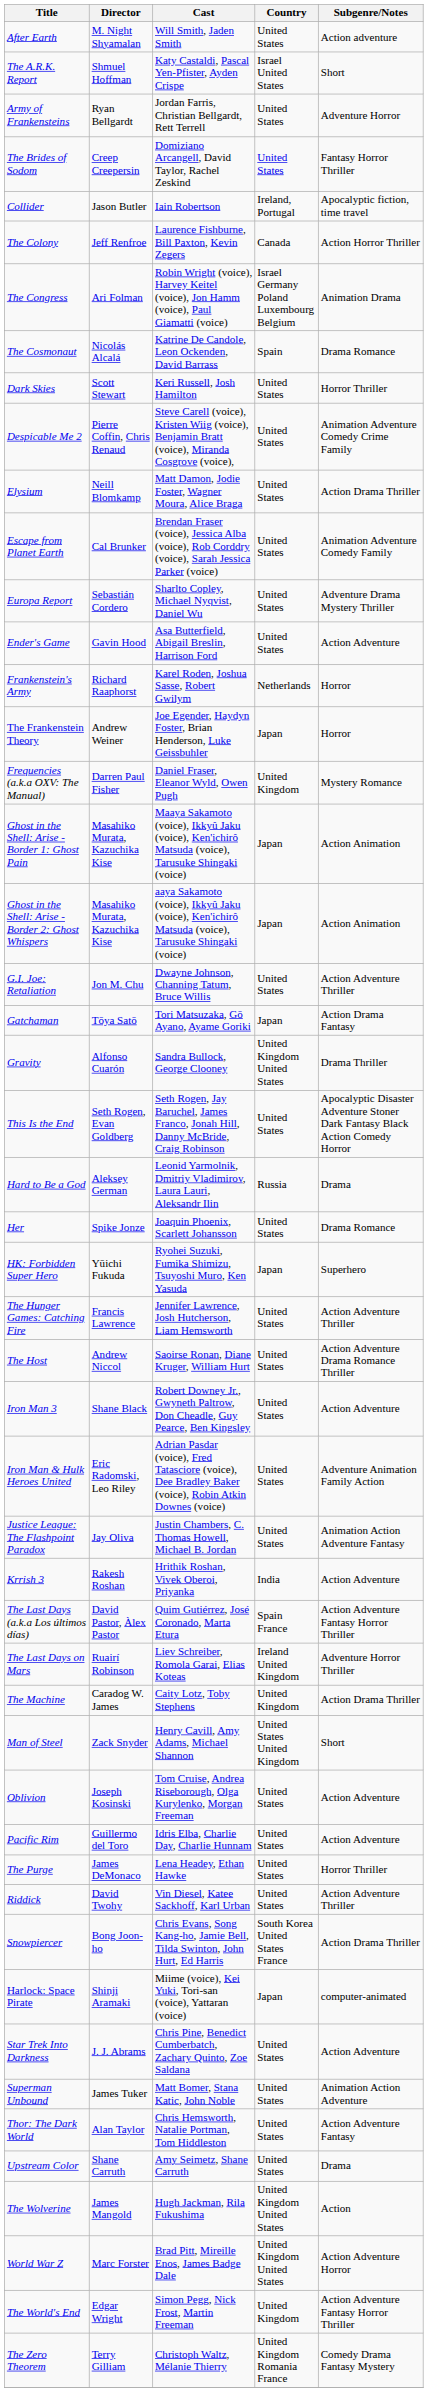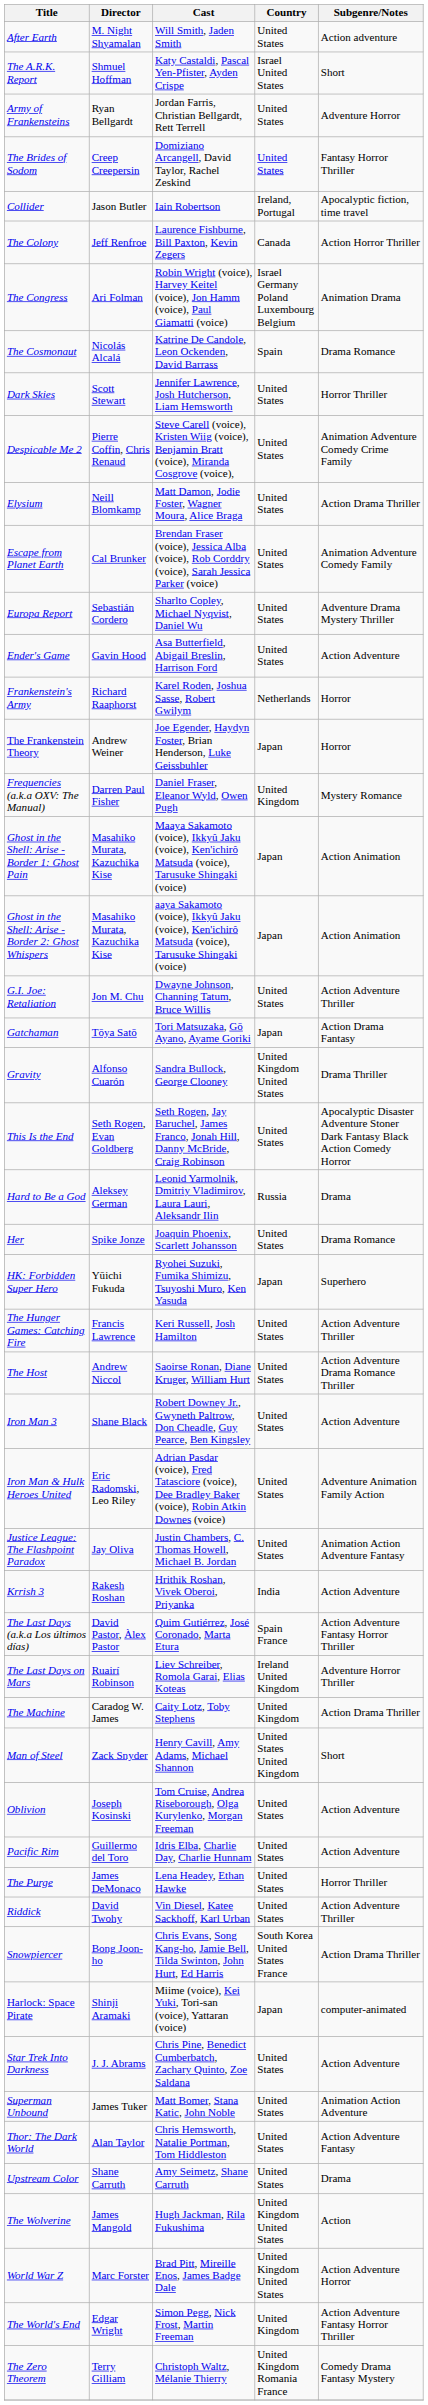 <table class="wikitable sortable">
 <tr>
 <th>Title</th>
 <th>Director</th>
 <th>Cast</th>
 <th>Country</th>
 <th>Subgenre/Notes</th>
 </tr>
 <tr>
 <td><em><a href='#'>After Earth</a></em></td>
 <td><a href='#'>M. Night Shyamalan</a></td>
 <td><a href='#'>Will Smith</a>, <a href='#'>Jaden Smith</a></td>
 <td>United States</td>
 <td>Action adventure</td>
 </tr>
 <tr>
 <td><em><a href='#'>The A.R.K. Report</a></em></td>
 <td><a href='#'>Shmuel Hoffman</a></td>
 <td><a href='#'>Katy Castaldi</a>, <a href='#'>Pascal Yen-Pfister</a>, <a href='#'>Ayden Crispe</a></td>
 <td>Israel<br>United States</td>
 <td>Short</td>
 </tr>
 <tr>
 <td><em><a href='#'>Army of Frankensteins</a></em></td>
 <td>Ryan Bellgardt</td>
 <td>Jordan Farris, Christian Bellgardt, Rett Terrell</td>
 <td>United States</td>
 <td>Adventure Horror</td>
 </tr>
 <tr>
 <td><em><a href='#'>The Brides of Sodom</a></em></td>
 <td><a href='#'>Creep Creepersin</a></td>
 <td><a href='#'>Domiziano Arcangell</a>, David Taylor, Rachel Zeskind</td>
 <td><a href='#'>United States</a></td>
 <td>Fantasy Horror Thriller</td>
 </tr>
 <tr>
 <td><a href='#'><em>Collider</em></a></td>
 <td>Jason Butler</td>
 <td><a href='#'>Iain Robertson</a></td>
 <td>Ireland, Portugal</td>
 <td>Apocalyptic fiction, time travel</td>
 </tr>
 <tr>
 <td><em><a href='#'>The Colony</a></em></td>
 <td><a href='#'>Jeff Renfroe</a></td>
 <td><a href='#'>Laurence Fishburne</a>, <a href='#'>Bill Paxton</a>, <a href='#'>Kevin Zegers</a></td>
 <td>Canada</td>
 <td>Action Horror Thriller</td>
 </tr>
 <tr>
 <td><em><a href='#'>The Congress</a></em></td>
 <td><a href='#'>Ari Folman</a></td>
 <td><a href='#'>Robin Wright</a> (voice), <a href='#'>Harvey Keitel</a> (voice), <a href='#'>Jon Hamm</a> (voice), <a href='#'>Paul Giamatti</a> (voice)</td>
 <td>Israel<br>Germany<br>Poland<br>Luxembourg<br>Belgium</td>
 <td>Animation Drama</td>
 </tr>
 <tr>
 <td><em><a href='#'>The Cosmonaut</a></em></td>
 <td><a href='#'>Nicolás Alcalá</a></td>
 <td><a href='#'>Katrine De Candole</a>, <a href='#'>Leon Ockenden</a>, <a href='#'>David Barrass</a></td>
 <td>Spain</td>
 <td>Drama Romance</td>
 </tr>
 <tr>
 <td><em><a href='#'>Dark Skies</a></em></td>
 <td><a href='#'>Scott Stewart</a></td>
-<td><a href='#'>Keri Russell</a>, <a href='#'>Josh Hamilton</a></td>
+<td><a href='#'>Jennifer Lawrence</a>, <a href='#'>Josh Hutcherson</a>, <a href='#'>Liam Hemsworth</a></td>
 <td>United States</td>
 <td>Horror Thriller</td>
 </tr>
 <tr>
 <td><em><a href='#'>Despicable Me 2</a></em></td>
 <td><a href='#'>Pierre Coffin</a>, <a href='#'>Chris Renaud</a></td>
 <td><a href='#'>Steve Carell</a> (voice), <a href='#'>Kristen Wiig</a> (voice), <a href='#'>Benjamin Bratt</a> (voice), <a href='#'>Miranda Cosgrove</a> (voice),</td>
 <td>United States</td>
 <td>Animation Adventure Comedy Crime Family</td>
 </tr>
 <tr>
 <td><em><a href='#'>Elysium</a></em></td>
 <td><a href='#'>Neill Blomkamp</a></td>
 <td><a href='#'>Matt Damon</a>, <a href='#'>Jodie Foster</a>, <a href='#'>Wagner Moura</a>, <a href='#'>Alice Braga</a></td>
 <td>United States</td>
 <td>Action Drama Thriller</td>
 </tr>
 <tr>
 <td><em><a href='#'>Escape from Planet Earth</a></em></td>
 <td><a href='#'>Cal Brunker</a></td>
 <td><a href='#'>Brendan Fraser</a> (voice), <a href='#'>Jessica Alba</a> (voice), <a href='#'>Rob Corddry</a> (voice), <a href='#'>Sarah Jessica Parker</a> (voice)</td>
 <td>United States</td>
 <td>Animation Adventure Comedy Family</td>
 </tr>
 <tr>
 <td><em><a href='#'>Europa Report</a></em></td>
 <td><a href='#'>Sebastián Cordero</a></td>
 <td><a href='#'>Sharlto Copley</a>, <a href='#'>Michael Nyqvist</a>, <a href='#'>Daniel Wu</a></td>
 <td>United States</td>
 <td>Adventure Drama Mystery Thriller</td>
 </tr>
 <tr>
 <td><em><a href='#'>Ender's Game</a></em></td>
 <td><a href='#'>Gavin Hood</a></td>
 <td><a href='#'>Asa Butterfield</a>, <a href='#'>Abigail Breslin</a>, <a href='#'>Harrison Ford</a></td>
 <td>United States</td>
 <td>Action Adventure</td>
 </tr>
 <tr>
 <td><em><a href='#'>Frankenstein's Army</a></em></td>
 <td><a href='#'>Richard Raaphorst</a></td>
 <td><a href='#'>Karel Roden</a>, <a href='#'>Joshua Sasse</a>, <a href='#'>Robert Gwilym</a></td>
 <td>Netherlands</td>
 <td>Horror</td>
 </tr>
 <tr>
 <td><a href='#'>The Frankenstein Theory</a></td>
 <td>Andrew Weiner</td>
 <td><a href='#'>Joe Egender</a>, <a href='#'>Haydyn Foster</a>, Brian Henderson, <a href='#'>Luke Geissbuhler</a></td>
 <td>Japan</td>
 <td>Horror</td>
 </tr>
 <tr>
 <td><em><a href='#'>Frequencies</a> (a.k.a OXV: The Manual)</em></td>
 <td><a href='#'>Darren Paul Fisher</a></td>
 <td><a href='#'>Daniel Fraser</a>, <a href='#'>Eleanor Wyld</a>, <a href='#'>Owen Pugh</a></td>
 <td>United Kingdom</td>
 <td>Mystery Romance</td>
 </tr>
 <tr>
 <td><em><a href='#'>Ghost in the Shell: Arise - Border 1: Ghost Pain</a></em></td>
 <td><a href='#'>Masahiko Murata</a>, <a href='#'>Kazuchika Kise</a></td>
 <td><a href='#'>Maaya Sakamoto</a> (voice), <a href='#'>Ikkyû Jaku</a> (voice), <a href='#'>Ken'ichirô Matsuda</a> (voice), <a href='#'>Tarusuke Shingaki</a> (voice)</td>
 <td>Japan</td>
 <td>Action Animation</td>
 </tr>
 <tr>
 <td><em><a href='#'>Ghost in the Shell: Arise - Border 2: Ghost Whispers</a></em></td>
 <td><a href='#'>Masahiko Murata</a>, <a href='#'>Kazuchika Kise</a></td>
 <td><a href='#'>aaya Sakamoto</a> (voice), <a href='#'>Ikkyû Jaku</a> (voice), <a href='#'>Ken'ichirô Matsuda</a> (voice), <a href='#'>Tarusuke Shingaki</a> (voice)</td>
 <td>Japan</td>
 <td>Action Animation</td>
 </tr>
 <tr>
 <td><em><a href='#'>G.I. Joe: Retaliation</a></em></td>
 <td><a href='#'>Jon M. Chu</a></td>
 <td><a href='#'>Dwayne Johnson</a>, <a href='#'>Channing Tatum</a>, <a href='#'>Bruce Willis</a></td>
 <td>United States</td>
 <td>Action Adventure Thriller</td>
 </tr>
 <tr>
 <td><em><a href='#'>Gatchaman</a></em></td>
 <td><a href='#'>Tōya Satō</a></td>
 <td><a href='#'>Tori Matsuzaka</a>, <a href='#'>Gō Ayano</a>, <a href='#'>Ayame Goriki</a></td>
 <td>Japan</td>
 <td>Action Drama Fantasy</td>
 </tr>
 <tr>
 <td><em><a href='#'>Gravity</a></em></td>
 <td><a href='#'>Alfonso Cuarón</a></td>
 <td><a href='#'>Sandra Bullock</a>, <a href='#'>George Clooney</a></td>
 <td>United Kingdom<br>United States</td>
 <td>Drama Thriller</td>
 </tr>
 <tr>
 <td><em><a href='#'>This Is the End</a></em></td>
 <td><a href='#'>Seth Rogen</a>, <a href='#'>Evan Goldberg</a></td>
 <td><a href='#'>Seth Rogen</a>, <a href='#'>Jay Baruchel</a>, <a href='#'>James Franco</a>, <a href='#'>Jonah Hill</a>, <a href='#'>Danny McBride</a>, <a href='#'>Craig Robinson</a></td>
 <td>United States</td>
 <td>Apocalyptic Disaster Adventure Stoner Dark Fantasy Black Action Comedy Horror</td>
 </tr>
 <tr>
 <td><em><a href='#'>Hard to Be a God</a></em></td>
 <td><a href='#'>Aleksey German</a></td>
 <td><a href='#'>Leonid Yarmolnik</a>, <a href='#'>Dmitriy Vladimirov</a>, <a href='#'>Laura Lauri</a>, <a href='#'>Aleksandr Ilin</a></td>
 <td>Russia</td>
 <td>Drama</td>
 </tr>
 <tr>
 <td><em><a href='#'>Her</a></em></td>
 <td><a href='#'>Spike Jonze</a></td>
 <td><a href='#'>Joaquin Phoenix</a>, <a href='#'>Scarlett Johansson</a></td>
 <td>United States</td>
 <td>Drama Romance</td>
 </tr>
 <tr>
 <td><em><a href='#'>HK: Forbidden Super Hero</a></em></td>
 <td>Yūichi Fukuda</td>
 <td><a href='#'>Ryohei Suzuki</a>, <a href='#'>Fumika Shimizu</a>, <a href='#'>Tsuyoshi Muro</a>, <a href='#'>Ken Yasuda</a></td>
 <td>Japan</td>
 <td>Superhero</td>
 </tr>
 <tr>
 <td><em><a href='#'>The Hunger Games: Catching Fire</a></em></td>
 <td><a href='#'>Francis Lawrence</a></td>
-<td><a href='#'>Jennifer Lawrence</a>, <a href='#'>Josh Hutcherson</a>, <a href='#'>Liam Hemsworth</a></td>
+<td><a href='#'>Keri Russell</a>, <a href='#'>Josh Hamilton</a></td>
 <td>United States</td>
 <td>Action Adventure Thriller</td>
 </tr>
 <tr>
 <td><em><a href='#'>The Host</a></em></td>
 <td><a href='#'>Andrew Niccol</a></td>
 <td><a href='#'>Saoirse Ronan</a>, <a href='#'>Diane Kruger</a>, <a href='#'>William Hurt</a></td>
 <td>United States</td>
 <td>Action Adventure Drama Romance Thriller</td>
 </tr>
 <tr>
 <td><em><a href='#'>Iron Man 3</a></em></td>
 <td><a href='#'>Shane Black</a></td>
 <td><a href='#'>Robert Downey Jr.</a>, <a href='#'>Gwyneth Paltrow</a>, <a href='#'>Don Cheadle</a>, <a href='#'>Guy Pearce</a>, <a href='#'>Ben Kingsley</a></td>
 <td>United States</td>
 <td>Action Adventure</td>
 </tr>
 <tr>
 <td><a href='#'><em>Iron Man & Hulk Heroes United</em></a></td>
 <td><a href='#'>Eric Radomski</a>, Leo Riley</td>
 <td><a href='#'>Adrian Pasdar</a> (voice), <a href='#'>Fred Tatasciore</a> (voice),  <a href='#'>Dee Bradley Baker</a> (voice),  <a href='#'>Robin Atkin Downes</a> (voice)</td>
 <td>United States</td>
 <td>Adventure Animation Family Action</td>
 </tr>
 <tr>
 <td><em><a href='#'>Justice League: The Flashpoint Paradox</a></em></td>
 <td><a href='#'>Jay Oliva</a></td>
 <td><a href='#'>Justin Chambers</a>, <a href='#'>C. Thomas Howell</a>, <a href='#'>Michael B. Jordan</a></td>
 <td>United States</td>
 <td>Animation Action Adventure Fantasy</td>
 </tr>
 <tr>
 <td><em><a href='#'>Krrish 3</a></em></td>
 <td><a href='#'>Rakesh Roshan</a></td>
 <td><a href='#'>Hrithik Roshan</a>, <a href='#'>Vivek Oberoi</a>, <a href='#'>Priyanka</a></td>
 <td>India</td>
 <td>Action Adventure</td>
 </tr>
 <tr>
 <td><em><a href='#'>The Last Days</a> (a.k.a Los últimos días)</em></td>
 <td><a href='#'>David Pastor</a>, <a href='#'>Àlex Pastor</a></td>
 <td><a href='#'>Quim Gutiérrez</a>, <a href='#'>José Coronado</a>, <a href='#'>Marta Etura</a></td>
 <td>Spain<br>France</td>
 <td>Action Adventure Fantasy Horror Thriller</td>
 </tr>
 <tr>
 <td><em><a href='#'>The Last Days on Mars</a></em></td>
 <td><a href='#'>Ruairí Robinson</a></td>
 <td><a href='#'>Liev Schreiber</a>, <a href='#'>Romola Garai</a>, <a href='#'>Elias Koteas</a></td>
 <td>Ireland<br>United Kingdom</td>
 <td>Adventure Horror Thriller</td>
 </tr>
 <tr>
 <td><em><a href='#'>The Machine</a></em></td>
 <td>Caradog W. James</td>
 <td><a href='#'>Caity Lotz</a>, <a href='#'>Toby Stephens</a></td>
 <td>United Kingdom</td>
 <td>Action Drama Thriller</td>
 </tr>
 <tr>
 <td><em><a href='#'>Man of Steel</a></em></td>
 <td><a href='#'>Zack Snyder</a></td>
 <td><a href='#'>Henry Cavill</a>, <a href='#'>Amy Adams</a>, <a href='#'>Michael Shannon</a></td>
 <td>United States<br>United Kingdom</td>
 <td>Short</td>
 </tr>
 <tr>
 <td><em><a href='#'>Oblivion</a></em></td>
 <td><a href='#'>Joseph Kosinski</a></td>
 <td><a href='#'>Tom Cruise</a>, <a href='#'>Andrea Riseborough</a>, <a href='#'>Olga Kurylenko</a>, <a href='#'>Morgan Freeman</a></td>
 <td>United States</td>
 <td>Action Adventure</td>
 </tr>
 <tr>
 <td><em><a href='#'>Pacific Rim</a></em></td>
 <td><a href='#'>Guillermo del Toro</a></td>
 <td><a href='#'>Idris Elba</a>, <a href='#'>Charlie Day</a>, <a href='#'>Charlie Hunnam</a></td>
 <td>United States</td>
 <td>Action Adventure</td>
 </tr>
 <tr>
 <td><em><a href='#'>The Purge</a></em></td>
 <td><a href='#'>James DeMonaco</a></td>
 <td><a href='#'>Lena Headey</a>, <a href='#'>Ethan Hawke</a></td>
 <td>United States</td>
 <td>Horror Thriller</td>
 </tr>
 <tr>
 <td><em><a href='#'>Riddick</a></em></td>
 <td><a href='#'>David Twohy</a></td>
 <td><a href='#'>Vin Diesel</a>, <a href='#'>Katee Sackhoff</a>, <a href='#'>Karl Urban</a></td>
 <td>United States</td>
 <td>Action Adventure Thriller</td>
 </tr>
 <tr>
 <td><em><a href='#'>Snowpiercer</a></em></td>
 <td><a href='#'>Bong Joon-ho</a></td>
 <td><a href='#'>Chris Evans</a>, <a href='#'>Song Kang-ho</a>, <a href='#'>Jamie Bell</a>, <a href='#'>Tilda Swinton</a>, <a href='#'>John Hurt</a>, <a href='#'>Ed Harris</a></td>
 <td>South Korea<br>United States<br>France</td>
 <td>Action Drama Thriller</td>
 </tr>
 <tr>
 <td><a href='#'>Harlock: Space Pirate</a></td>
 <td><a href='#'>Shinji Aramaki</a></td>
 <td>Miime (voice), <a href='#'>Kei Yuki</a>, Tori-san (voice), Yattaran (voice)</td>
 <td>Japan</td>
 <td>computer-animated</td>
 </tr>
 <tr>
 <td><em><a href='#'>Star Trek Into Darkness</a></em></td>
 <td><a href='#'>J. J. Abrams</a></td>
 <td><a href='#'>Chris Pine</a>, <a href='#'>Benedict Cumberbatch</a>, <a href='#'>Zachary Quinto</a>, <a href='#'>Zoe Saldana</a></td>
 <td>United States</td>
 <td>Action Adventure</td>
 </tr>
 <tr>
 <td><em><a href='#'>Superman Unbound</a></em></td>
 <td>James Tuker</td>
 <td><a href='#'>Matt Bomer</a>, <a href='#'>Stana Katic</a>, <a href='#'>John Noble</a></td>
 <td>United States</td>
 <td>Animation Action Adventure</td>
 </tr>
 <tr>
 <td><em><a href='#'>Thor: The Dark World</a></em></td>
 <td><a href='#'>Alan Taylor</a></td>
 <td><a href='#'>Chris Hemsworth</a>, <a href='#'>Natalie Portman</a>, <a href='#'>Tom Hiddleston</a></td>
 <td>United States</td>
 <td>Action Adventure Fantasy</td>
 </tr>
 <tr>
 <td><em><a href='#'>Upstream Color</a></em></td>
 <td><a href='#'>Shane Carruth</a></td>
 <td><a href='#'>Amy Seimetz</a>, <a href='#'>Shane Carruth</a></td>
 <td>United States</td>
 <td>Drama</td>
 </tr>
 <tr>
 <td><em><a href='#'>The Wolverine</a></em></td>
 <td><a href='#'>James Mangold</a></td>
 <td><a href='#'>Hugh Jackman</a>, <a href='#'>Rila Fukushima</a></td>
 <td>United Kingdom<br>United States</td>
 <td>Action</td>
 </tr>
 <tr>
 <td><em><a href='#'>World War Z</a></em></td>
 <td><a href='#'>Marc Forster</a></td>
 <td><a href='#'>Brad Pitt</a>, <a href='#'>Mireille Enos</a>, <a href='#'>James Badge Dale</a></td>
 <td>United Kingdom<br>United States</td>
 <td>Action Adventure Horror</td>
 </tr>
 <tr>
 <td><em><a href='#'>The World's End</a></em></td>
 <td><a href='#'>Edgar Wright</a></td>
 <td><a href='#'>Simon Pegg</a>, <a href='#'>Nick Frost</a>, <a href='#'>Martin Freeman</a></td>
 <td>United Kingdom</td>
 <td>Action Adventure Fantasy Horror Thriller</td>
 </tr>
 <tr>
 <td><em><a href='#'>The Zero Theorem</a></em></td>
 <td><a href='#'>Terry Gilliam</a></td>
 <td><a href='#'>Christoph Waltz</a>, <a href='#'>Mélanie Thierry</a></td>
 <td>United Kingdom<br>Romania<br>France</td>
 <td>Comedy Drama Fantasy Mystery</td>
 </tr>
 <tr>
 </tr>
 </table>
